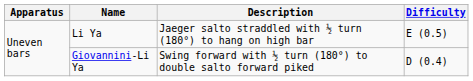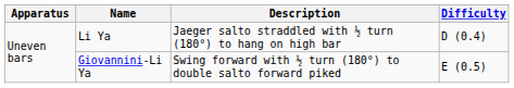 <table class="wikitable">
 <tr>
 <th>Apparatus</th>
 <th>Name</th>
 <th>Description</th>
 <th><a href='#'>Difficulty</a></th>
 </tr>
 <tr>
 <td rowspan="2">Uneven bars</td>
 <td>Li Ya</td>
 <td>Jaeger salto straddled with ½ turn (180°) to hang on high bar</td>
-<td>E (0.5)</td>
+<td>D (0.4)</td>
 </tr>
 <tr>
 <td><a href='#'>Giovannini</a>-Li Ya</td>
 <td>Swing forward with ½ turn (180°) to double salto forward piked</td>
-<td>D (0.4)</td>
+<td>E (0.5)</td>
 </tr>
 </table>
